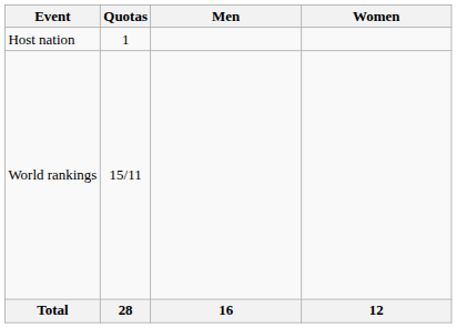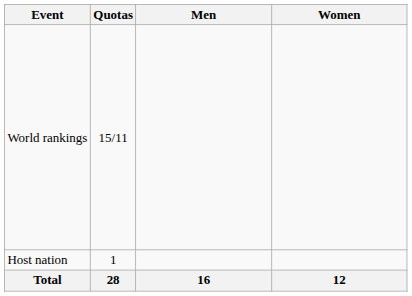 <table class="wikitable">
 <tr>
 <th>Event</th>
 <th>Quotas</th>
 <th width=160>Men</th>
 <th width=160>Women</th>
 </tr>
 <tr>
+<td>World rankings</td>
+<td align=center>15/11</td>
+<td><br><br><br><br><br><br><br><br><br><br><br><br><br><br></td>
+<td><br><br><br><br><br><br><br><br><br><br><br><br><br><br><br></td>
+</tr>
+<tr>
 <td>Host nation</td>
 <td align=center>1</td>
 <td></td>
 <td></td>
-</tr>
-<tr>
-<td>World rankings</td>
-<td align=center>15/11</td>
-<td><br><br><br><br><br><br><br><br><br><br><br><br><br><br></td>
-<td><br><br><br><br><br><br><br><br><br><br><br><br><br><br><br></td>
 </tr>
 <tr>
 <th>Total</th>
 <th align="center">28</th>
 <th align="center">16</th>
 <th align="center">12</th>
 </tr>
 </table>
